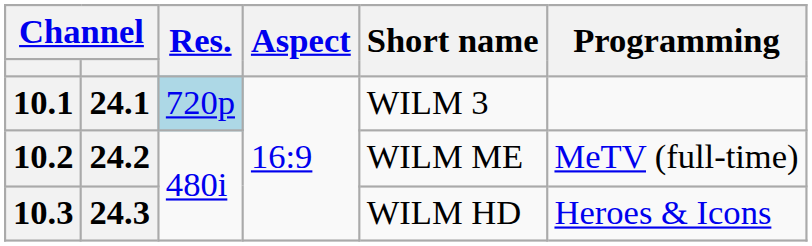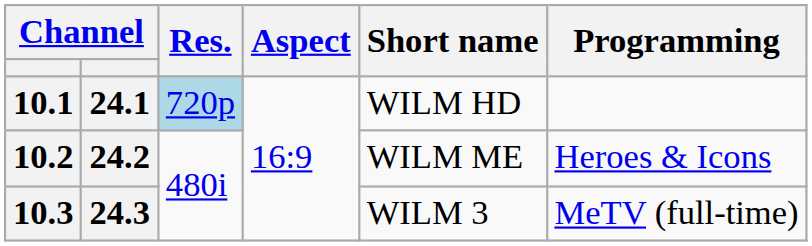 <table class="wikitable">
 <tr>
 <th scope = "col" colspan="2"><a href='#'>Channel</a></th>
 <th scope = "col" rowspan="2"><a href='#'>Res.</a></th>
 <th scope = "col" rowspan="2"><a href='#'>Aspect</a></th>
 <th scope = "col" rowspan="2">Short name</th>
 <th scope = "col" rowspan="2">Programming</th>
 </tr>
 <tr>
 <th scope = "col"></th>
 <th></th>
 </tr>
 <tr>
 <th scope = "row">10.1</th>
 <th>24.1</th>
 <td style="background: lightblue;"><a href='#'>720p</a></td>
 <td rowspan=3><a href='#'>16:9</a></td>
-<td>WILM 3</td>
+<td>WILM HD</td>
 <td></td>
 </tr>
 <tr>
 <th scope = "row">10.2</th>
 <th>24.2</th>
 <td rowspan="2"><a href='#'>480i</a></td>
 <td>WILM ME</td>
-<td><a href='#'>MeTV</a> (full-time)</td>
+<td><a href='#'>Heroes & Icons</a></td>
 </tr>
 <tr>
 <th scope = "row">10.3</th>
 <th>24.3</th>
-<td>WILM HD</td>
-<td><a href='#'>Heroes & Icons</a></td>
+<td>WILM 3</td>
+<td><a href='#'>MeTV</a> (full-time)</td>
 </tr>
 </table>
